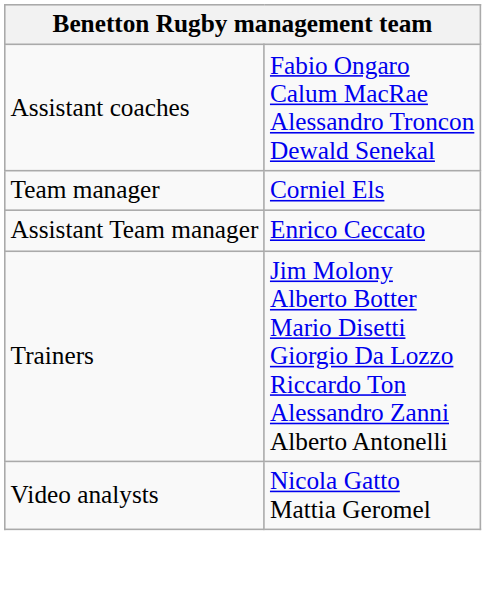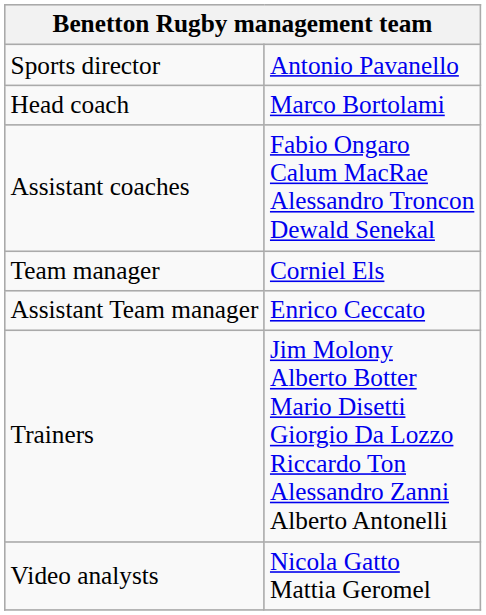 <table class="wikitable">
 <tr>
 <th colspan="2"><strong>Benetton</strong> <strong>Rugby management team</strong></th>
+</tr>
+<tr>
+<td>Sports director</td>
+<td><a href='#'>Antonio Pavanello</a></td>
+</tr>
+<tr>
+<td>Head coach</td>
+<td><a href='#'>Marco Bortolami</a></td>
 </tr>
 <tr>
 <td>Assistant coaches</td>
 <td><a href='#'>Fabio Ongaro</a><br><a href='#'>Calum MacRae</a><br><a href='#'>Alessandro Troncon</a><br><a href='#'>Dewald Senekal</a></td>
 </tr>
 <tr>
 <td>Team manager</td>
 <td><a href='#'>Corniel Els</a></td>
 </tr>
 <tr>
 <td>Assistant Team manager</td>
 <td><a href='#'>Enrico Ceccato</a></td>
 </tr>
 <tr>
 <td>Trainers</td>
 <td><a href='#'>Jim Molony</a><br><a href='#'>Alberto Botter</a><br><a href='#'>Mario Disetti</a><br><a href='#'>Giorgio Da Lozzo</a><br><a href='#'>Riccardo Ton</a><br><a href='#'>Alessandro Zanni</a><br>Alberto Antonelli</td>
 </tr>
 <tr>
 <td>Video analysts</td>
 <td><a href='#'>Nicola Gatto</a><br>Mattia Geromel</td>
 </tr>
 </table>
